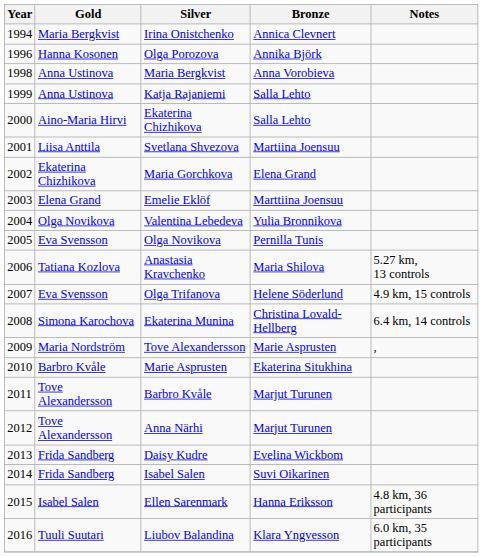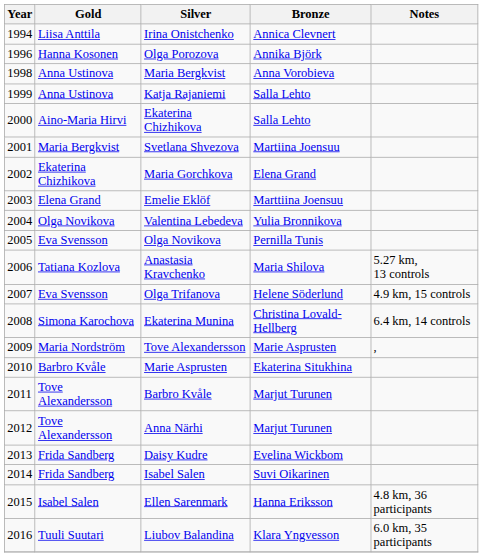 <table class="wikitable">
 <tr>
 <th>Year</th>
 <th>Gold</th>
 <th>Silver</th>
 <th>Bronze</th>
 <th>Notes</th>
 </tr>
 <tr>
 <td>1994</td>
-<td> <a href='#'>Maria Bergkvist</a></td>
+<td> <a href='#'>Liisa Anttila</a></td>
 <td> <a href='#'>Irina Onistchenko</a></td>
 <td> <a href='#'>Annica Clevnert</a></td>
 <td></td>
 </tr>
 <tr>
 <td>1996</td>
 <td> <a href='#'>Hanna Kosonen</a></td>
 <td> <a href='#'>Olga Porozova</a></td>
 <td> <a href='#'>Annika Björk</a></td>
 <td></td>
 </tr>
 <tr>
 <td>1998</td>
 <td> <a href='#'>Anna Ustinova</a></td>
 <td> <a href='#'>Maria Bergkvist</a></td>
 <td> <a href='#'>Anna Vorobieva</a></td>
 <td></td>
 </tr>
 <tr>
 <td>1999</td>
 <td> <a href='#'>Anna Ustinova</a></td>
 <td> <a href='#'>Katja Rajaniemi</a></td>
 <td> <a href='#'>Salla Lehto</a></td>
 <td></td>
 </tr>
 <tr>
 <td>2000</td>
 <td> <a href='#'>Aino-Maria Hirvi</a></td>
 <td> <a href='#'>Ekaterina Chizhikova</a></td>
 <td> <a href='#'>Salla Lehto</a></td>
 <td></td>
 </tr>
 <tr>
 <td>2001</td>
-<td> <a href='#'>Liisa Anttila</a></td>
+<td> <a href='#'>Maria Bergkvist</a></td>
 <td> <a href='#'>Svetlana Shvezova</a></td>
 <td> <a href='#'>Martiina Joensuu</a></td>
 <td></td>
 </tr>
 <tr>
 <td>2002</td>
 <td> <a href='#'>Ekaterina Chizhikova</a></td>
 <td> <a href='#'>Maria Gorchkova</a></td>
 <td> <a href='#'>Elena Grand</a></td>
 <td></td>
 </tr>
 <tr>
 <td>2003</td>
 <td> <a href='#'>Elena Grand</a></td>
 <td> <a href='#'>Emelie Eklöf</a></td>
 <td> <a href='#'>Marttiina Joensuu</a></td>
 <td></td>
 </tr>
 <tr>
 <td>2004</td>
 <td> <a href='#'>Olga Novikova</a></td>
 <td> <a href='#'>Valentina Lebedeva</a></td>
 <td> <a href='#'>Yulia Bronnikova</a></td>
 <td></td>
 </tr>
 <tr>
 <td>2005</td>
 <td> <a href='#'>Eva Svensson</a></td>
 <td> <a href='#'>Olga Novikova</a></td>
 <td> <a href='#'>Pernilla Tunis</a></td>
 <td></td>
 </tr>
 <tr>
 <td>2006</td>
 <td> <a href='#'>Tatiana Kozlova</a></td>
 <td> <a href='#'>Anastasia Kravchenko</a></td>
 <td> <a href='#'>Maria Shilova</a></td>
 <td>5.27 km, 13 controls</td>
 </tr>
 <tr>
 <td>2007</td>
 <td> <a href='#'>Eva Svensson</a></td>
 <td> <a href='#'>Olga Trifanova</a></td>
 <td> <a href='#'>Helene Söderlund</a></td>
 <td>4.9 km, 15 controls</td>
 </tr>
 <tr>
 <td>2008</td>
 <td> <a href='#'>Simona Karochova</a></td>
 <td> <a href='#'>Ekaterina Munina</a></td>
 <td> <a href='#'>Christina Lovald-Hellberg</a></td>
 <td>6.4 km, 14 controls</td>
 </tr>
 <tr>
 <td>2009</td>
 <td> <a href='#'>Maria Nordström</a></td>
 <td> <a href='#'>Tove Alexandersson</a></td>
 <td> <a href='#'>Marie Asprusten</a></td>
 <td>, </td>
 </tr>
 <tr>
 <td>2010</td>
 <td> <a href='#'>Barbro Kvåle</a></td>
 <td> <a href='#'>Marie Asprusten</a></td>
 <td> <a href='#'>Ekaterina Situkhina</a></td>
 <td></td>
 </tr>
 <tr>
 <td>2011</td>
 <td> <a href='#'>Tove Alexandersson</a></td>
 <td> <a href='#'>Barbro Kvåle</a></td>
 <td> <a href='#'>Marjut Turunen</a></td>
 <td></td>
 </tr>
 <tr>
 <td>2012</td>
 <td> <a href='#'>Tove Alexandersson</a></td>
 <td> <a href='#'>Anna Närhi</a></td>
 <td> <a href='#'>Marjut Turunen</a></td>
 <td></td>
 </tr>
 <tr>
 <td>2013</td>
 <td> <a href='#'>Frida Sandberg</a></td>
 <td> <a href='#'>Daisy Kudre</a></td>
 <td> <a href='#'>Evelina Wickbom</a></td>
 <td></td>
 </tr>
 <tr>
 <td>2014</td>
 <td> <a href='#'>Frida Sandberg</a></td>
 <td> <a href='#'>Isabel Salen</a></td>
 <td> <a href='#'>Suvi Oikarinen</a></td>
 <td></td>
 </tr>
 <tr>
 <td>2015</td>
 <td> <a href='#'>Isabel Salen</a></td>
 <td> <a href='#'>Ellen Sarenmark</a></td>
 <td> <a href='#'>Hanna Eriksson</a></td>
 <td>4.8 km, 36 participants</td>
 </tr>
 <tr>
 <td>2016</td>
 <td> <a href='#'>Tuuli Suutari</a></td>
 <td> <a href='#'>Liubov Balandina</a></td>
 <td> <a href='#'>Klara Yngvesson</a></td>
 <td>6.0 km, 35 participants</td>
 </tr>
 <tr>
 </tr>
 </table>
